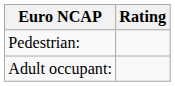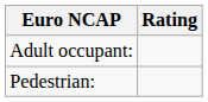 <table class="wikitable">
 <tr>
 <th>Euro NCAP</th>
 <th>Rating</th>
 </tr>
 <tr>
+<td>Adult occupant:</td>
+<td></td>
+</tr>
+<tr>
 <td>Pedestrian:</td>
 <td></td>
 </tr>
-<tr>
-<td>Adult occupant:</td>
-<td></td>
-</tr>
 </table>
